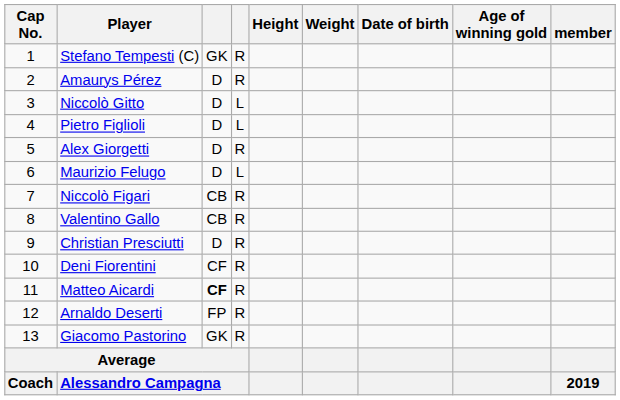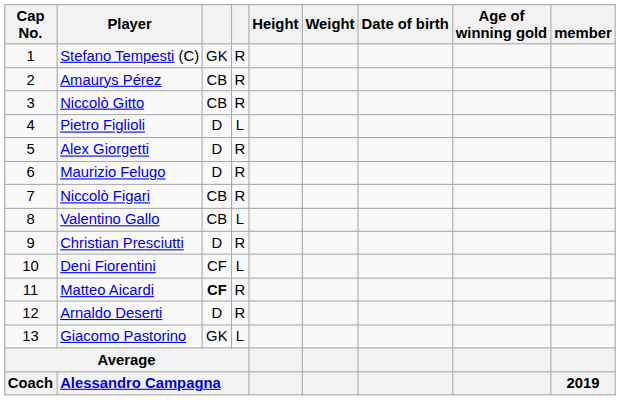 <table class="wikitable sortable" style="text-align: center; font-size: 85%; margin-left: 1em;">
 <tr>
 <th>Cap<br>No.</th>
 <th>Player</th>
 <th></th>
 <th></th>
 <th>Height</th>
 <th>Weight</th>
 <th>Date of birth</th>
 <th>Age of<br>winning gold</th>
 <th><br>member</th>
 </tr>
 <tr>
 <td>1</td>
 <td style="text-align: left;" data-sort-value="Tempesti, Stefano"><a href='#'>Stefano Tempesti</a> (C)</td>
 <td>GK</td>
 <td>R</td>
 <td style="text-align: left;"></td>
 <td style="text-align: right;"></td>
 <td style="text-align: right;"></td>
 <td style="text-align: left;"></td>
 <td></td>
 </tr>
 <tr>
 <td>2</td>
 <td style="text-align: left;" data-sort-value="Pérez, Amaurys"><a href='#'>Amaurys Pérez</a></td>
-<td>D</td>
+<td>CB</td>
 <td>R</td>
 <td style="text-align: left;"></td>
 <td style="text-align: right;"></td>
 <td style="text-align: right;"></td>
 <td style="text-align: left;"></td>
 <td></td>
 </tr>
 <tr>
 <td>3</td>
 <td style="text-align: left;" data-sort-value="Gitto, Niccolò"><a href='#'>Niccolò Gitto</a></td>
-<td>D</td>
-<td>L</td>
+<td>CB</td>
+<td>R</td>
 <td style="text-align: left;"></td>
 <td style="text-align: right;"></td>
 <td style="text-align: right;"></td>
 <td style="text-align: left;"></td>
 <td></td>
 </tr>
 <tr>
 <td>4</td>
 <td style="text-align: left;" data-sort-value="Figlioli, Pietro"><a href='#'>Pietro Figlioli</a></td>
 <td>D</td>
 <td>L</td>
 <td style="text-align: left;"></td>
 <td style="text-align: right;"></td>
 <td style="text-align: right;"></td>
 <td style="text-align: left;"></td>
 <td></td>
 </tr>
 <tr>
 <td>5</td>
 <td style="text-align: left;" data-sort-value="Giorgetti, Alex"><a href='#'>Alex Giorgetti</a></td>
 <td>D</td>
 <td>R</td>
 <td style="text-align: left;"></td>
 <td style="text-align: right;"></td>
 <td style="text-align: right;"></td>
 <td style="text-align: left;"></td>
 <td></td>
 </tr>
 <tr>
 <td>6</td>
 <td style="text-align: left;" data-sort-value="Felugo, Maurizio"><a href='#'>Maurizio Felugo</a></td>
 <td>D</td>
-<td>L</td>
+<td>R</td>
 <td style="text-align: left;"></td>
 <td style="text-align: right;"></td>
 <td style="text-align: right;"></td>
 <td style="text-align: left;"></td>
 <td></td>
 </tr>
 <tr>
 <td>7</td>
 <td style="text-align: left;" data-sort-value="Figari, Niccolò"><a href='#'>Niccolò Figari</a></td>
 <td>CB</td>
 <td>R</td>
 <td style="text-align: left;"></td>
 <td style="text-align: right;"></td>
 <td style="text-align: right;"></td>
 <td style="text-align: left;"></td>
 <td></td>
 </tr>
 <tr>
 <td>8</td>
 <td style="text-align: left;" data-sort-value="Gallo, Valentino"><a href='#'>Valentino Gallo</a></td>
 <td>CB</td>
-<td>R</td>
+<td>L</td>
 <td style="text-align: left;"></td>
 <td style="text-align: right;"></td>
 <td style="text-align: right;"></td>
 <td style="text-align: left;"></td>
 <td></td>
 </tr>
 <tr>
 <td>9</td>
 <td style="text-align: left;" data-sort-value="Presciutti, Christian"><a href='#'>Christian Presciutti</a></td>
 <td>D</td>
 <td>R</td>
 <td style="text-align: left;"></td>
 <td style="text-align: right;"></td>
 <td style="text-align: right;"></td>
 <td style="text-align: left;"></td>
 <td></td>
 </tr>
 <tr>
 <td>10</td>
 <td style="text-align: left;" data-sort-value="Fiorentini, Deni"><a href='#'>Deni Fiorentini</a></td>
 <td>CF</td>
-<td>R</td>
+<td>L</td>
 <td style="text-align: left;"></td>
 <td style="text-align: right;"></td>
 <td style="text-align: right;"></td>
 <td style="text-align: left;"></td>
 <td></td>
 </tr>
 <tr>
 <td>11</td>
 <td style="text-align: left;" data-sort-value="Aicardi, Matteo"><a href='#'>Matteo Aicardi</a></td>
 <td><strong>CF</strong></td>
 <td>R</td>
 <td style="text-align: left;"></td>
 <td style="text-align: right;"></td>
 <td style="text-align: right;"></td>
 <td style="text-align: left;"></td>
 <td></td>
 </tr>
 <tr>
 <td>12</td>
 <td style="text-align: left;" data-sort-value="Deserti, Arnaldo"><a href='#'>Arnaldo Deserti</a></td>
-<td>FP</td>
+<td>D</td>
 <td>R</td>
 <td style="text-align: left;"></td>
 <td style="text-align: right;"></td>
 <td style="text-align: right;"></td>
 <td style="text-align: left;"></td>
 <td></td>
 </tr>
 <tr>
 <td>13</td>
 <td style="text-align: left;" data-sort-value="Pastorino, Giacomo"><a href='#'>Giacomo Pastorino</a></td>
 <td>GK</td>
-<td>R</td>
+<td>L</td>
 <td style="text-align: left;"></td>
 <td style="text-align: right;"></td>
 <td style="text-align: right;"></td>
 <td style="text-align: left;"></td>
 <td></td>
 </tr>
 <tr>
 <th colspan="4">Average</th>
 <th style="text-align: left;"></th>
 <th style="text-align: right;"></th>
 <th style="text-align: right;"></th>
 <th style="text-align: left;"></th>
 <th></th>
 </tr>
 <tr>
 <th>Coach</th>
 <th colspan="3" style="text-align: left;"><a href='#'>Alessandro Campagna</a></th>
 <th style="text-align: left;"></th>
 <th></th>
 <th style="text-align: right;"></th>
 <th style="text-align: left;"></th>
 <th>2019</th>
 </tr>
 </table>
